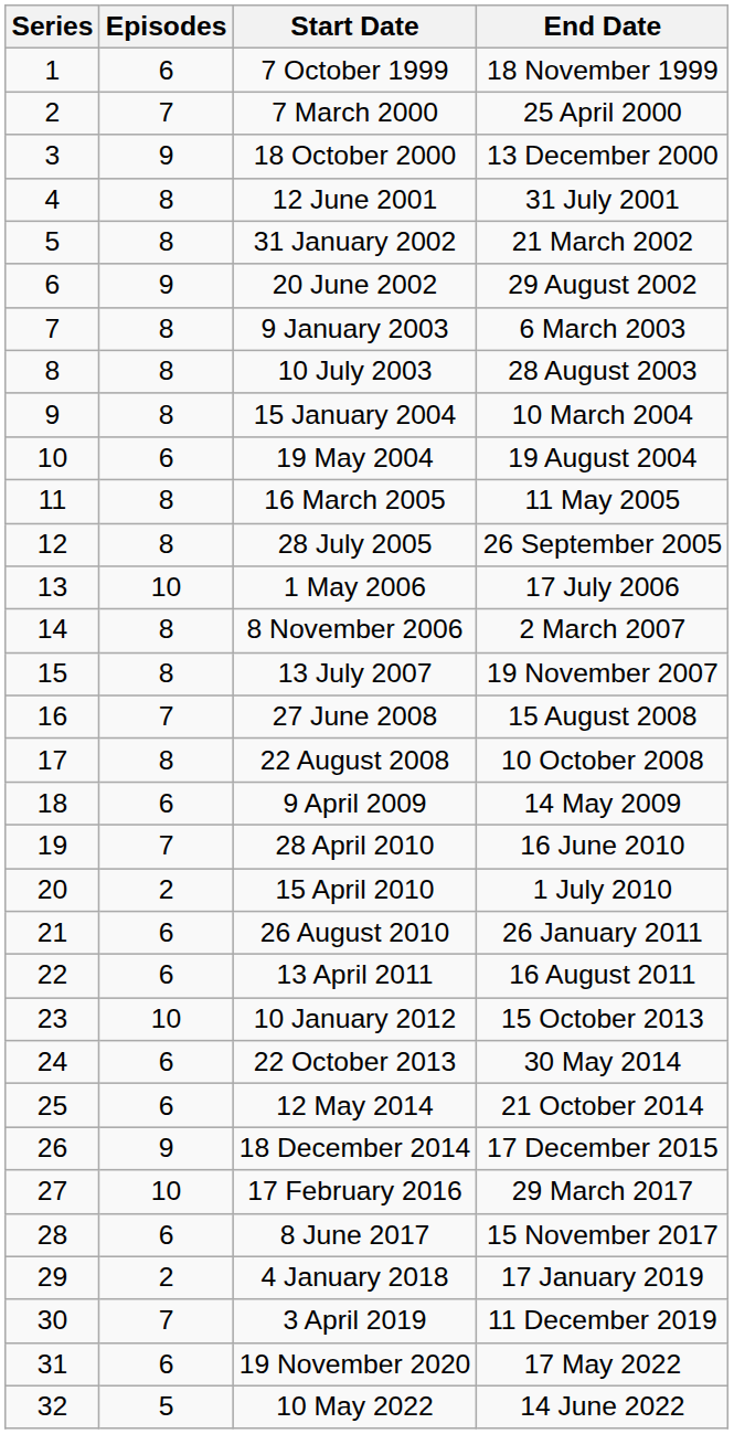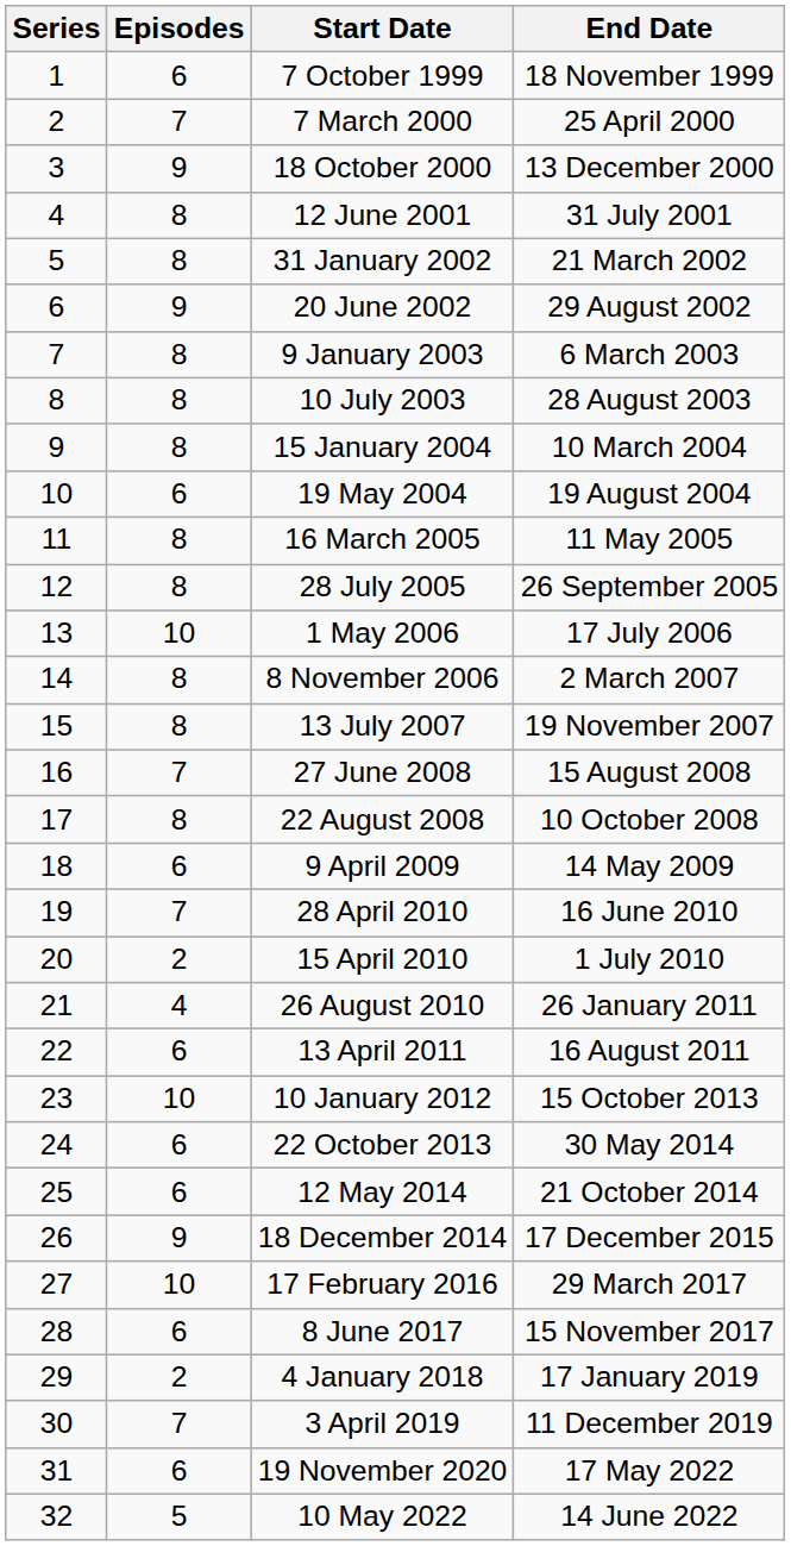 <table class="wikitable" style="text-align:center;">
 <tr>
 <th>Series</th>
 <th>Episodes</th>
 <th>Start Date</th>
 <th>End Date</th>
 </tr>
 <tr>
 <td>1</td>
 <td>6</td>
 <td>7 October 1999</td>
 <td>18 November 1999</td>
 </tr>
 <tr>
 <td>2</td>
 <td>7</td>
 <td>7 March 2000</td>
 <td>25 April 2000</td>
 </tr>
 <tr>
 <td>3</td>
 <td>9</td>
 <td>18 October 2000</td>
 <td>13 December 2000</td>
 </tr>
 <tr>
 <td>4</td>
 <td>8</td>
 <td>12 June 2001</td>
 <td>31 July 2001</td>
 </tr>
 <tr>
 <td>5</td>
 <td>8</td>
 <td>31 January 2002</td>
 <td>21 March 2002</td>
 </tr>
 <tr>
 <td>6</td>
 <td>9</td>
 <td>20 June 2002</td>
 <td>29 August 2002</td>
 </tr>
 <tr>
 <td>7</td>
 <td>8</td>
 <td>9 January 2003</td>
 <td>6 March 2003</td>
 </tr>
 <tr>
 <td>8</td>
 <td>8</td>
 <td>10 July 2003</td>
 <td>28 August 2003</td>
 </tr>
 <tr>
 <td>9</td>
 <td>8</td>
 <td>15 January 2004</td>
 <td>10 March 2004</td>
 </tr>
 <tr>
 <td>10</td>
 <td>6</td>
 <td>19 May 2004</td>
 <td>19 August 2004</td>
 </tr>
 <tr>
 <td>11</td>
 <td>8</td>
 <td>16 March 2005</td>
 <td>11 May 2005</td>
 </tr>
 <tr>
 <td>12</td>
 <td>8</td>
 <td>28 July 2005</td>
 <td>26 September 2005</td>
 </tr>
 <tr>
 <td>13</td>
 <td>10</td>
 <td>1 May 2006</td>
 <td>17 July 2006</td>
 </tr>
 <tr>
 <td>14</td>
 <td>8</td>
 <td>8 November 2006</td>
 <td>2 March 2007</td>
 </tr>
 <tr>
 <td>15</td>
 <td>8</td>
 <td>13 July 2007</td>
 <td>19 November 2007</td>
 </tr>
 <tr>
 <td>16</td>
 <td>7</td>
 <td>27 June 2008</td>
 <td>15 August 2008</td>
 </tr>
 <tr>
 <td>17</td>
 <td>8</td>
 <td>22 August 2008</td>
 <td>10 October 2008</td>
 </tr>
 <tr>
 <td>18</td>
 <td>6</td>
 <td>9 April 2009</td>
 <td>14 May 2009</td>
 </tr>
 <tr>
 <td>19</td>
 <td>7</td>
 <td>28 April 2010</td>
 <td>16 June 2010</td>
 </tr>
 <tr>
 <td>20</td>
 <td>2</td>
 <td>15 April 2010</td>
 <td>1 July 2010</td>
 </tr>
 <tr>
 <td>21</td>
-<td>6</td>
+<td>4</td>
 <td>26 August 2010</td>
 <td>26 January 2011</td>
 </tr>
 <tr>
 <td>22</td>
 <td>6</td>
 <td>13 April 2011</td>
 <td>16 August 2011</td>
 </tr>
 <tr>
 <td>23</td>
 <td>10</td>
 <td>10 January 2012</td>
 <td>15 October 2013</td>
 </tr>
 <tr>
 <td>24</td>
 <td>6</td>
 <td>22 October 2013</td>
 <td>30 May 2014</td>
 </tr>
 <tr>
 <td>25</td>
 <td>6</td>
 <td>12 May 2014</td>
 <td>21 October 2014</td>
 </tr>
 <tr>
 <td>26</td>
 <td>9</td>
 <td>18 December 2014</td>
 <td>17 December 2015</td>
 </tr>
 <tr>
 <td>27</td>
 <td>10</td>
 <td>17 February 2016</td>
 <td>29 March 2017</td>
 </tr>
 <tr>
 <td>28</td>
 <td>6</td>
 <td>8 June 2017</td>
 <td>15 November 2017</td>
 </tr>
 <tr>
 <td>29</td>
 <td>2</td>
 <td>4 January 2018</td>
 <td>17 January 2019</td>
 </tr>
 <tr>
 <td>30</td>
 <td>7</td>
 <td>3 April 2019</td>
 <td>11 December 2019</td>
 </tr>
 <tr>
 <td>31</td>
 <td>6</td>
 <td>19 November 2020</td>
 <td>17 May 2022</td>
 </tr>
 <tr>
 <td>32</td>
 <td>5</td>
 <td>10 May 2022</td>
 <td>14 June 2022</td>
 </tr>
 </table>
